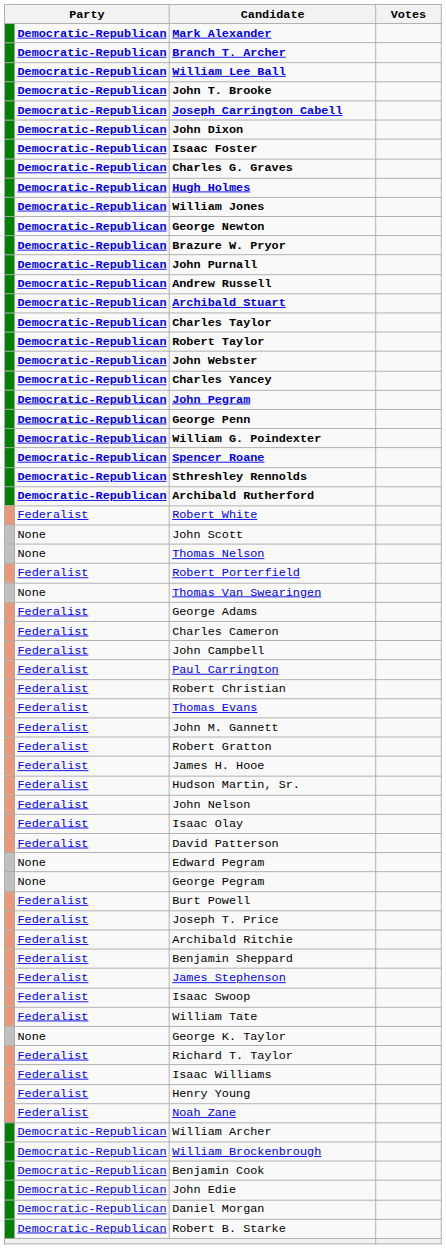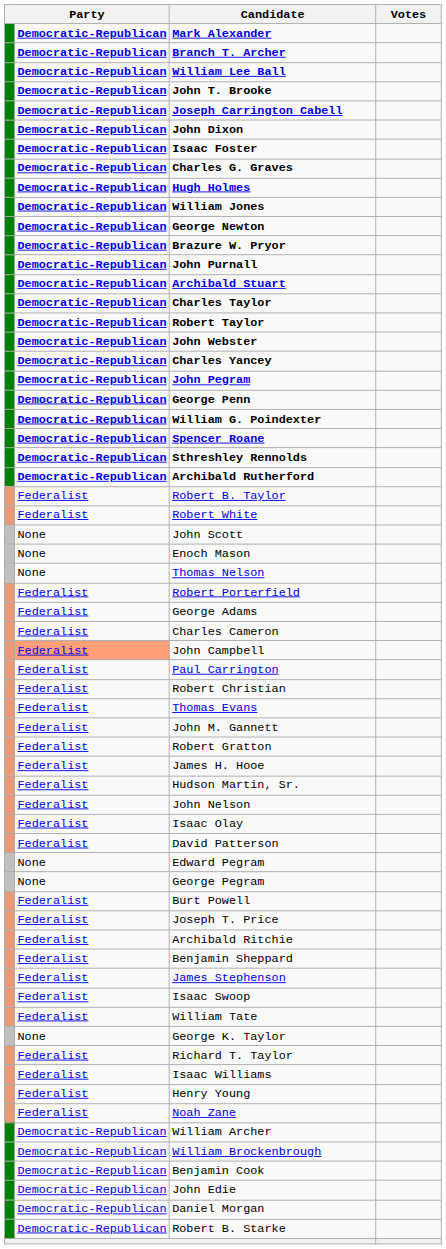 <table class=wikitable>
 <tr>
 <th colspan=2 style="width: 130px">Party</th>
 <th style="width: 17em">Candidate</th>
 <th style="width: 5em">Votes</th>
 </tr>
 <tr>
 <td style="background-color:#008000; width:5px;"></td>
 <td><strong><a href='#'>Democratic-Republican</a></strong></td>
 <td><strong><a href='#'>Mark Alexander</a></strong></td>
 <td align=right></td>
 </tr>
 <tr>
 <td style="background-color:#008000; width:5px;"></td>
 <td><strong><a href='#'>Democratic-Republican</a></strong></td>
 <td><strong><a href='#'>Branch T. Archer</a></strong></td>
 <td align=right></td>
 </tr>
 <tr>
 <td style="background-color:#008000; width:5px;"></td>
 <td><strong><a href='#'>Democratic-Republican</a></strong></td>
 <td><strong><a href='#'>William Lee Ball</a></strong></td>
 <td align=right></td>
 </tr>
 <tr>
 <td style="background-color:#008000; width:5px;"></td>
 <td><strong><a href='#'>Democratic-Republican</a></strong></td>
 <td><strong>John T. Brooke</strong></td>
 <td align=right></td>
 </tr>
 <tr>
 <td style="background-color:#008000; width:5px;"></td>
 <td><strong><a href='#'>Democratic-Republican</a></strong></td>
 <td><strong><a href='#'>Joseph Carrington Cabell</a></strong></td>
 <td align=right></td>
 </tr>
 <tr>
 <td style="background-color:#008000; width:5px;"></td>
 <td><strong><a href='#'>Democratic-Republican</a></strong></td>
 <td><strong>John Dixon</strong></td>
 <td align=right></td>
 </tr>
 <tr>
 <td style="background-color:#008000; width:5px;"></td>
 <td><strong><a href='#'>Democratic-Republican</a></strong></td>
 <td><strong>Isaac Foster</strong></td>
 <td align=right></td>
 </tr>
 <tr>
 <td style="background-color:#008000; width:5px;"></td>
 <td><strong><a href='#'>Democratic-Republican</a></strong></td>
 <td><strong>Charles G. Graves</strong></td>
 <td align=right></td>
 </tr>
 <tr>
 <td style="background-color:#008000; width:5px;"></td>
 <td><strong><a href='#'>Democratic-Republican</a></strong></td>
 <td><strong><a href='#'>Hugh Holmes</a></strong></td>
 <td align=right></td>
 </tr>
 <tr>
 <td style="background-color:#008000; width:5px;"></td>
 <td><strong><a href='#'>Democratic-Republican</a></strong></td>
 <td><strong>William Jones</strong></td>
 <td align=right></td>
 </tr>
 <tr>
 <td style="background-color:#008000; width:5px;"></td>
 <td><strong><a href='#'>Democratic-Republican</a></strong></td>
 <td><strong>George Newton</strong></td>
 <td align=right></td>
 </tr>
 <tr>
 <td style="background-color:#008000; width:5px;"></td>
 <td><strong><a href='#'>Democratic-Republican</a></strong></td>
 <td><strong>Brazure W. Pryor</strong></td>
 <td align=right></td>
 </tr>
 <tr>
 <td style="background-color:#008000; width:5px;"></td>
 <td><strong><a href='#'>Democratic-Republican</a></strong></td>
 <td><strong>John Purnall</strong></td>
 <td align=right></td>
 </tr>
 <tr>
 <td style="background-color:#008000; width:5px;"></td>
 <td><strong><a href='#'>Democratic-Republican</a></strong></td>
-<td><strong>Andrew Russell</strong></td>
-<td align=right></td>
-</tr>
-<tr>
-<td style="background-color:#008000; width:5px;"></td>
-<td><strong><a href='#'>Democratic-Republican</a></strong></td>
 <td><strong><a href='#'>Archibald Stuart</a></strong></td>
 <td align=right></td>
 </tr>
 <tr>
 <td style="background-color:#008000; width:5px;"></td>
 <td><strong><a href='#'>Democratic-Republican</a></strong></td>
 <td><strong>Charles Taylor</strong></td>
 <td align=right></td>
 </tr>
 <tr>
 <td style="background-color:#008000; width:5px;"></td>
 <td><strong><a href='#'>Democratic-Republican</a></strong></td>
 <td><strong>Robert Taylor</strong></td>
 <td align=right></td>
 </tr>
 <tr>
 <td style="background-color:#008000; width:5px;"></td>
 <td><strong><a href='#'>Democratic-Republican</a></strong></td>
 <td><strong>John Webster</strong></td>
 <td align=right></td>
 </tr>
 <tr>
 <td style="background-color:#008000; width:5px;"></td>
 <td><strong><a href='#'>Democratic-Republican</a></strong></td>
 <td><strong>Charles Yancey</strong></td>
 <td align=right></td>
 </tr>
 <tr>
 <td style="background-color:#008000; width:5px;"></td>
 <td><strong><a href='#'>Democratic-Republican</a></strong></td>
 <td><strong><a href='#'>John Pegram</a></strong></td>
 <td align=right></td>
 </tr>
 <tr>
 <td style="background-color:#008000; width:5px;"></td>
 <td><strong><a href='#'>Democratic-Republican</a></strong></td>
 <td><strong>George Penn</strong></td>
 <td align=right></td>
 </tr>
 <tr>
 <td style="background-color:#008000; width:5px;"></td>
 <td><strong><a href='#'>Democratic-Republican</a></strong></td>
 <td><strong>William G. Poindexter</strong></td>
 <td align=right></td>
 </tr>
 <tr>
 <td style="background-color:#008000; width:5px;"></td>
 <td><strong><a href='#'>Democratic-Republican</a></strong></td>
 <td><strong><a href='#'>Spencer Roane</a></strong></td>
 <td align=right></td>
 </tr>
 <tr>
 <td style="background-color:#008000; width:5px;"></td>
 <td><strong><a href='#'>Democratic-Republican</a></strong></td>
 <td><strong>Sthreshley Rennolds</strong></td>
 <td align=right></td>
 </tr>
 <tr>
 <td style="background-color:#008000; width:5px;"></td>
 <td><strong><a href='#'>Democratic-Republican</a></strong></td>
 <td><strong>Archibald Rutherford</strong></td>
 <td align=right></td>
 </tr>
 <tr>
 <td style="background-color:#EA9978"></td>
 <td><a href='#'>Federalist</a></td>
+<td><a href='#'>Robert B. Taylor</a></td>
+<td align=right></td>
+</tr>
+<tr>
+<td style="background-color:#EA9978"></td>
+<td><a href='#'>Federalist</a></td>
 <td><a href='#'>Robert White</a></td>
 <td align=right></td>
 </tr>
 <tr>
 <td style="background-color:#C0C0C0"></td>
 <td>None</td>
 <td>John Scott</td>
 <td align=right></td>
 </tr>
 <tr>
 <td style="background-color:#C0C0C0"></td>
 <td>None</td>
+<td>Enoch Mason</td>
+<td align=right></td>
+</tr>
+<tr>
+<td style="background-color:#C0C0C0"></td>
+<td>None</td>
 <td><a href='#'>Thomas Nelson</a></td>
 <td align=right></td>
 </tr>
 <tr>
 <td style="background-color:#EA9978"></td>
 <td><a href='#'>Federalist</a></td>
 <td><a href='#'>Robert Porterfield</a></td>
-<td align=right></td>
-</tr>
-<tr>
-<td style="background-color:#C0C0C0"></td>
-<td>None</td>
-<td><a href='#'>Thomas Van Swearingen</a></td>
 <td align=right></td>
 </tr>
 <tr>
 <td style="background-color:#EA9978"></td>
 <td><a href='#'>Federalist</a></td>
 <td>George Adams</td>
 <td align=right></td>
 </tr>
 <tr>
 <td style="background-color:#EA9978"></td>
 <td><a href='#'>Federalist</a></td>
 <td>Charles Cameron</td>
 <td align=right></td>
 </tr>
 <tr>
 <td style="background-color:#EA9978"></td>
-<td><a href='#'>Federalist</a></td>
+<td style="background: lightsalmon;"><a href='#'>Federalist</a></td>
 <td>John Campbell</td>
 <td align=right></td>
 </tr>
 <tr>
 <td style="background-color:#EA9978"></td>
 <td><a href='#'>Federalist</a></td>
 <td><a href='#'>Paul Carrington</a></td>
 <td align=right></td>
 </tr>
 <tr>
 <td style="background-color:#EA9978"></td>
 <td><a href='#'>Federalist</a></td>
 <td>Robert Christian</td>
 <td align=right></td>
 </tr>
 <tr>
 <td style="background-color:#EA9978"></td>
 <td><a href='#'>Federalist</a></td>
 <td><a href='#'>Thomas Evans</a></td>
 <td align=right></td>
 </tr>
 <tr>
 <td style="background-color:#EA9978"></td>
 <td><a href='#'>Federalist</a></td>
 <td>John M. Gannett</td>
 <td align=right></td>
 </tr>
 <tr>
 <td style="background-color:#EA9978"></td>
 <td><a href='#'>Federalist</a></td>
 <td>Robert Gratton</td>
 <td align=right></td>
 </tr>
 <tr>
 <td style="background-color:#EA9978"></td>
 <td><a href='#'>Federalist</a></td>
 <td>James H. Hooe</td>
 <td align=right></td>
 </tr>
 <tr>
 <td style="background-color:#EA9978"></td>
 <td><a href='#'>Federalist</a></td>
 <td>Hudson Martin, Sr.</td>
 <td align=right></td>
 </tr>
 <tr>
 <td style="background-color:#EA9978"></td>
 <td><a href='#'>Federalist</a></td>
 <td>John Nelson</td>
 <td align=right></td>
 </tr>
 <tr>
 <td style="background-color:#EA9978"></td>
 <td><a href='#'>Federalist</a></td>
 <td>Isaac Olay</td>
 <td align=right></td>
 </tr>
 <tr>
 <td style="background-color:#EA9978"></td>
 <td><a href='#'>Federalist</a></td>
 <td>David Patterson</td>
 <td align=right></td>
 </tr>
 <tr>
 <td style="background-color:#C0C0C0"></td>
 <td>None</td>
 <td>Edward Pegram</td>
 <td align=right></td>
 </tr>
 <tr>
 <td style="background-color:#C0C0C0"></td>
 <td>None</td>
 <td>George Pegram</td>
 <td align=right></td>
 </tr>
 <tr>
 <td style="background-color:#EA9978"></td>
 <td><a href='#'>Federalist</a></td>
 <td>Burt Powell</td>
 <td align=right></td>
 </tr>
 <tr>
 <td style="background-color:#EA9978"></td>
 <td><a href='#'>Federalist</a></td>
 <td>Joseph T. Price</td>
 <td align=right></td>
 </tr>
 <tr>
 <td style="background-color:#EA9978"></td>
 <td><a href='#'>Federalist</a></td>
 <td>Archibald Ritchie</td>
 <td align=right></td>
 </tr>
 <tr>
 <td style="background-color:#EA9978"></td>
 <td><a href='#'>Federalist</a></td>
 <td>Benjamin Sheppard</td>
 <td align=right></td>
 </tr>
 <tr>
 <td style="background-color:#EA9978"></td>
 <td><a href='#'>Federalist</a></td>
 <td><a href='#'>James Stephenson</a></td>
 <td align=right></td>
 </tr>
 <tr>
 <td style="background-color:#EA9978"></td>
 <td><a href='#'>Federalist</a></td>
 <td>Isaac Swoop</td>
 <td align=right></td>
 </tr>
 <tr>
 <td style="background-color:#EA9978"></td>
 <td><a href='#'>Federalist</a></td>
 <td>William Tate</td>
 <td align=right></td>
 </tr>
 <tr>
 <td style="background-color:#C0C0C0"></td>
 <td>None</td>
 <td>George K. Taylor</td>
 <td align=right></td>
 </tr>
 <tr>
 <td style="background-color:#EA9978"></td>
 <td><a href='#'>Federalist</a></td>
 <td>Richard T. Taylor</td>
 <td align=right></td>
 </tr>
 <tr>
 <td style="background-color:#EA9978"></td>
 <td><a href='#'>Federalist</a></td>
 <td>Isaac Williams</td>
 <td align=right></td>
 </tr>
 <tr>
 <td style="background-color:#EA9978"></td>
 <td><a href='#'>Federalist</a></td>
 <td>Henry Young</td>
 <td align=right></td>
 </tr>
 <tr>
 <td style="background-color:#EA9978"></td>
 <td><a href='#'>Federalist</a></td>
 <td><a href='#'>Noah Zane</a></td>
 <td align=right></td>
 </tr>
 <tr>
 <td style="background-color:#008000; width:5px;"></td>
 <td><a href='#'>Democratic-Republican</a></td>
 <td>William Archer</td>
 <td align=right></td>
 </tr>
 <tr>
 <td style="background-color:#008000; width:5px;"></td>
 <td><a href='#'>Democratic-Republican</a></td>
 <td><a href='#'>William Brockenbrough</a></td>
 <td align=right></td>
 </tr>
 <tr>
 <td style="background-color:#008000; width:5px;"></td>
 <td><a href='#'>Democratic-Republican</a></td>
 <td>Benjamin Cook</td>
 <td align=right></td>
 </tr>
 <tr>
 <td style="background-color:#008000; width:5px;"></td>
 <td><a href='#'>Democratic-Republican</a></td>
 <td>John Edie</td>
 <td align=right></td>
 </tr>
 <tr>
 <td style="background-color:#008000; width:5px;"></td>
 <td><a href='#'>Democratic-Republican</a></td>
 <td>Daniel Morgan</td>
 <td align=right></td>
 </tr>
 <tr>
 <td style="background-color:#008000; width:5px;"></td>
 <td><a href='#'>Democratic-Republican</a></td>
 <td>Robert B. Starke</td>
 <td align=right></td>
 </tr>
 <tr>
 <th colspan=3></th>
 <th></th>
 </tr>
 </table>
